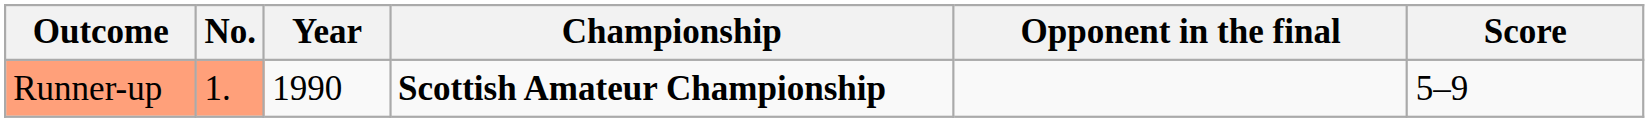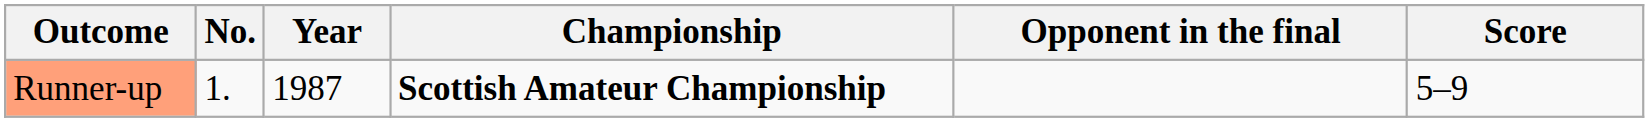 <table class="sortable wikitable">
 <tr>
 <th width="80">Outcome</th>
 <th width="20">No.</th>
 <th width="50">Year</th>
 <th width="250">Championship</th>
 <th width="200">Opponent in the final</th>
 <th width="100">Score</th>
 </tr>
 <tr>
 <td style="background:#ffa07a;">Runner-up</td>
-<td style="background: lightsalmon;">1.</td>
-<td>1990</td>
+<td>1.</td>
+<td>1987</td>
 <td><strong>Scottish Amateur Championship</strong></td>
 <td> </td>
 <td>5–9</td>
 </tr>
 </table>
